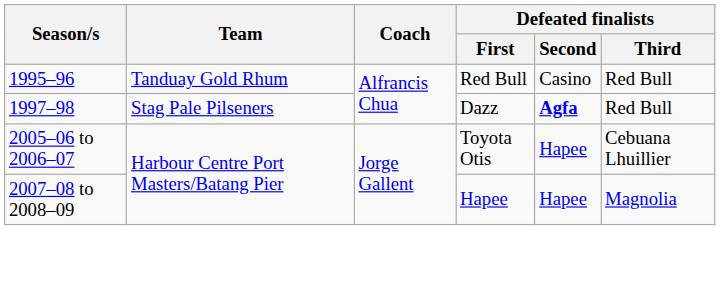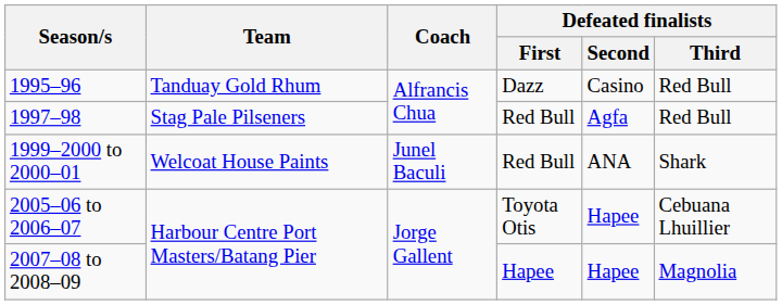 <table class="wikitable">
 <tr>
 <th rowspan="2">Season/s</th>
 <th rowspan="2">Team</th>
 <th rowspan="2">Coach</th>
 <th colspan="3">Defeated finalists</th>
 </tr>
 <tr>
 <th>First</th>
 <th>Second</th>
 <th>Third</th>
 </tr>
 <tr>
 <td><a href='#'>1995–96</a></td>
 <td><a href='#'>Tanduay Gold Rhum</a></td>
 <td rowspan="2"><a href='#'>Alfrancis Chua</a></td>
-<td>Red Bull</td>
+<td>Dazz</td>
 <td>Casino</td>
 <td>Red Bull</td>
 </tr>
 <tr>
 <td><a href='#'>1997–98</a></td>
 <td><a href='#'>Stag Pale Pilseners</a></td>
-<td>Dazz</td>
-<td><strong><a href='#'>Agfa</a></strong></td>
 <td>Red Bull</td>
+<td><a href='#'>Agfa</a></td>
+<td>Red Bull</td>
+</tr>
+<tr>
+<td><a href='#'>1999–2000</a> to <a href='#'>2000–01</a></td>
+<td><a href='#'>Welcoat House Paints</a></td>
+<td><a href='#'>Junel Baculi</a></td>
+<td>Red Bull</td>
+<td>ANA</td>
+<td>Shark</td>
 </tr>
 <tr>
 <td><a href='#'>2005–06</a> to <a href='#'>2006–07</a></td>
 <td rowspan="2"><a href='#'>Harbour Centre Port Masters/Batang Pier</a></td>
 <td rowspan="2"><a href='#'>Jorge Gallent</a></td>
 <td>Toyota Otis</td>
 <td><a href='#'>Hapee</a></td>
 <td>Cebuana Lhuillier</td>
 </tr>
 <tr>
 <td><a href='#'>2007–08</a> to 2008–09</td>
 <td><a href='#'>Hapee</a></td>
 <td><a href='#'>Hapee</a></td>
 <td><a href='#'>Magnolia</a></td>
 </tr>
 </table>
